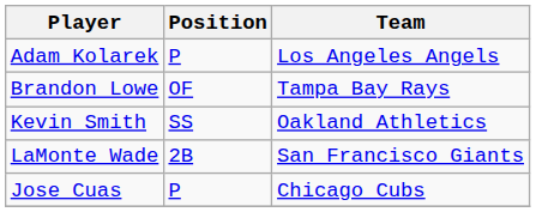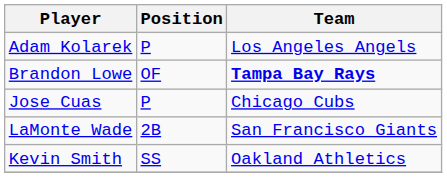 <table class="wikitable sortable" style="text-align: left;">
 <tr>
 <th>Player</th>
 <th>Position</th>
 <th>Team</th>
 </tr>
 <tr>
 <td><a href='#'>Adam Kolarek</a></td>
 <td><a href='#'>P</a></td>
 <td><a href='#'>Los Angeles Angels</a></td>
 </tr>
 <tr>
 <td><a href='#'>Brandon Lowe</a></td>
 <td><a href='#'>OF</a></td>
-<td><a href='#'>Tampa Bay Rays</a></td>
+<td><strong><a href='#'>Tampa Bay Rays</a></strong></td>
+</tr>
+<tr>
+<td><a href='#'>Jose Cuas</a></td>
+<td><a href='#'>P</a></td>
+<td><a href='#'>Chicago Cubs</a></td>
+</tr>
+<tr>
+<td><a href='#'>LaMonte Wade</a></td>
+<td><a href='#'>2B</a></td>
+<td><a href='#'>San Francisco Giants</a></td>
 </tr>
 <tr>
 <td><a href='#'>Kevin Smith</a></td>
 <td><a href='#'>SS</a></td>
 <td><a href='#'>Oakland Athletics</a></td>
 </tr>
 <tr>
-<td><a href='#'>LaMonte Wade</a></td>
-<td><a href='#'>2B</a></td>
-<td><a href='#'>San Francisco Giants</a></td>
-</tr>
-<tr>
-<td><a href='#'>Jose Cuas</a></td>
-<td><a href='#'>P</a></td>
-<td><a href='#'>Chicago Cubs</a></td>
-</tr>
-<tr>
 </tr>
 </table>
